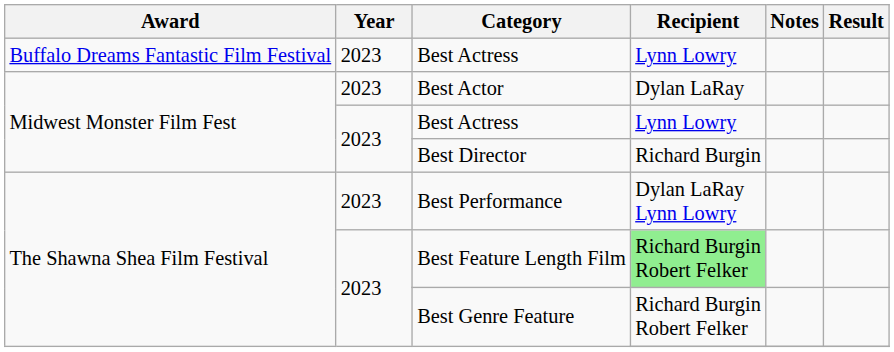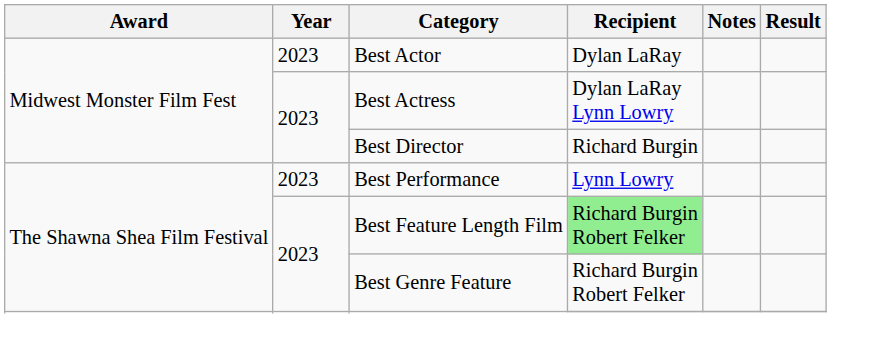 <table class="wikitable" style="font-size: 95%;">
 <tr>
 <th>Award</th>
 <th width=50>Year</th>
 <th>Category</th>
 <th>Recipient</th>
 <th>Notes</th>
 <th>Result</th>
-</tr>
-<tr>
-<td><a href='#'>Buffalo Dreams Fantastic Film Festival</a></td>
-<td>2023</td>
-<td>Best Actress</td>
-<td><a href='#'>Lynn Lowry</a></td>
-<td></td>
-<td></td>
 </tr>
 <tr>
 <td rowspan=3>Midwest Monster Film Fest</td>
 <td>2023</td>
 <td>Best Actor</td>
 <td>Dylan LaRay</td>
 <td></td>
 <td></td>
 </tr>
 <tr>
 <td rowspan=2>2023</td>
 <td>Best Actress</td>
-<td><a href='#'>Lynn Lowry</a></td>
+<td>Dylan LaRay<br><a href='#'>Lynn Lowry</a></td>
 <td></td>
 <td></td>
 </tr>
 <tr>
 <td rowspan=1>Best Director</td>
 <td>Richard Burgin</td>
 <td></td>
 <td></td>
 </tr>
 <tr>
 <td rowspan=6>The Shawna Shea Film Festival</td>
 <td>2023</td>
 <td>Best Performance</td>
-<td>Dylan LaRay<br><a href='#'>Lynn Lowry</a></td>
+<td><a href='#'>Lynn Lowry</a></td>
 <td></td>
 <td></td>
 </tr>
 <tr>
 <td rowspan=5>2023</td>
 <td>Best Feature Length Film</td>
 <td style="background: lightgreen;">Richard Burgin<br>Robert Felker</td>
 <td></td>
 <td></td>
 </tr>
 <tr>
 <td rowspan=4>Best Genre Feature</td>
 <td>Richard Burgin<br>Robert Felker</td>
 <td></td>
 <td></td>
 </tr>
 <tr>
 </tr>
 </table>
